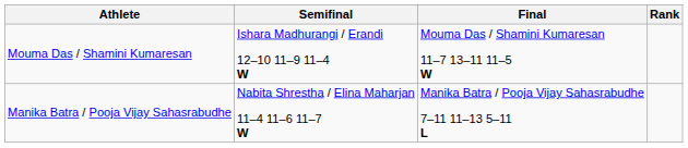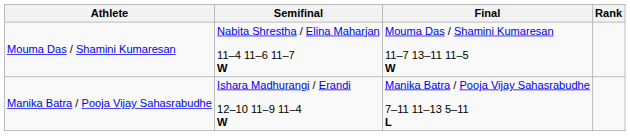 <table class="wikitable" style="font-size:90%;" style="text-align:center;">
 <tr>
 <th>Athlete</th>
 <th>Semifinal</th>
 <th>Final</th>
 <th>Rank</th>
 </tr>
 <tr>
 <td><a href='#'>Mouma Das</a> / <a href='#'>Shamini Kumaresan</a></td>
-<td><a href='#'>Ishara Madhurangi</a> / <a href='#'>Erandi</a><br><br>12–10 11–9 11–4<br><strong>W</strong></td>
+<td><a href='#'>Nabita Shrestha</a> / <a href='#'>Elina Maharjan</a><br><br>11–4 11–6 11–7<br><strong>W</strong></td>
 <td><a href='#'>Mouma Das</a> / <a href='#'>Shamini Kumaresan</a><br><br>11–7 13–11 11–5<br><strong>W</strong></td>
 <td></td>
 </tr>
 <tr>
 <td><a href='#'>Manika Batra</a> / <a href='#'>Pooja Vijay Sahasrabudhe</a></td>
-<td><a href='#'>Nabita Shrestha</a> / <a href='#'>Elina Maharjan</a><br><br>11–4 11–6 11–7<br><strong>W</strong></td>
+<td><a href='#'>Ishara Madhurangi</a> / <a href='#'>Erandi</a><br><br>12–10 11–9 11–4<br><strong>W</strong></td>
 <td><a href='#'>Manika Batra</a> / <a href='#'>Pooja Vijay Sahasrabudhe</a><br><br>7–11 11–13 5–11<br><strong>L</strong></td>
 <td></td>
 </tr>
 </table>
